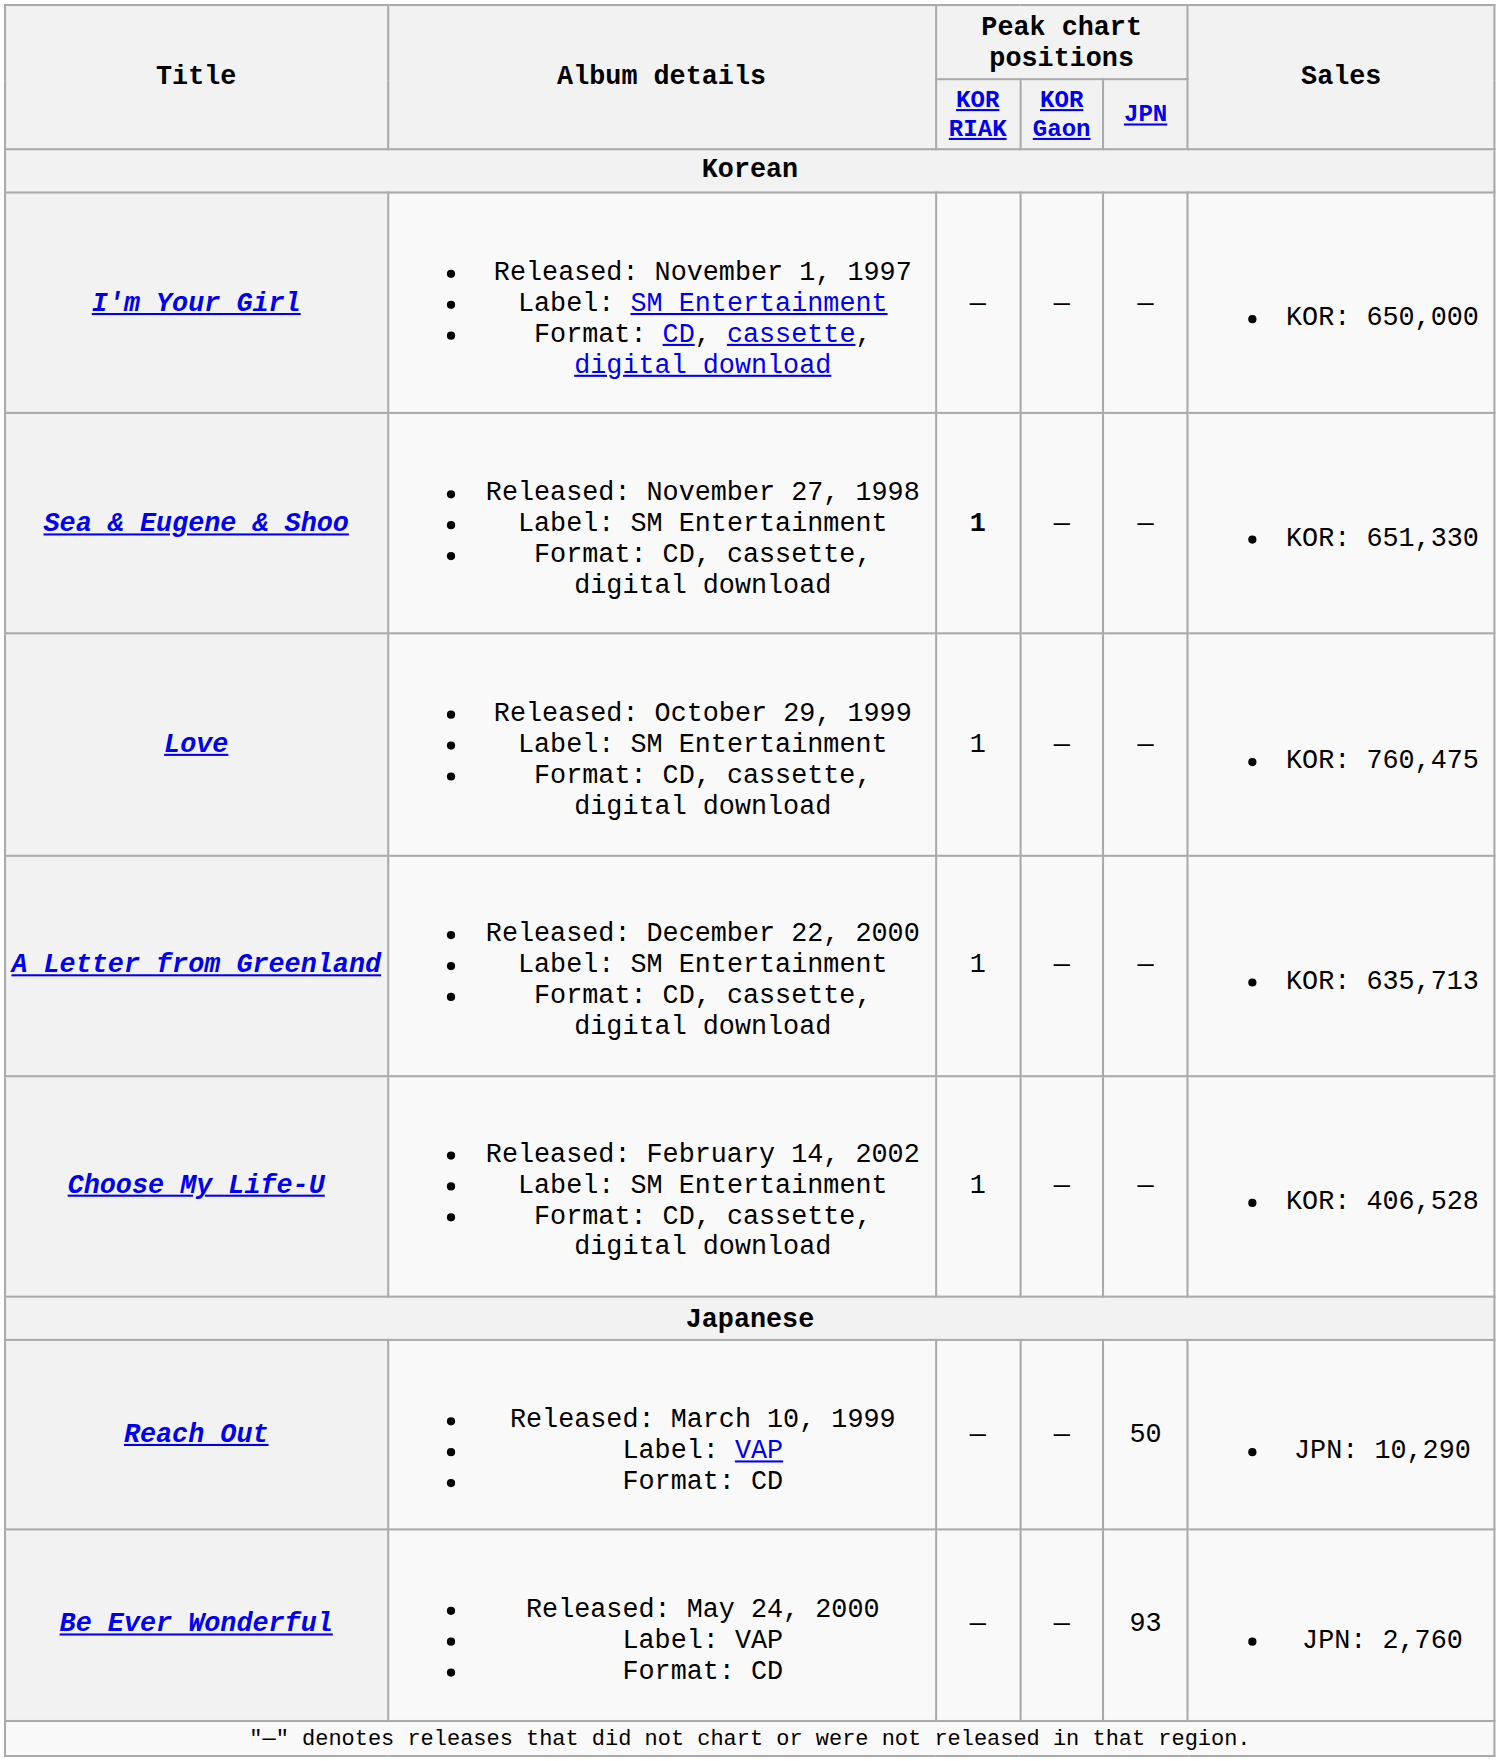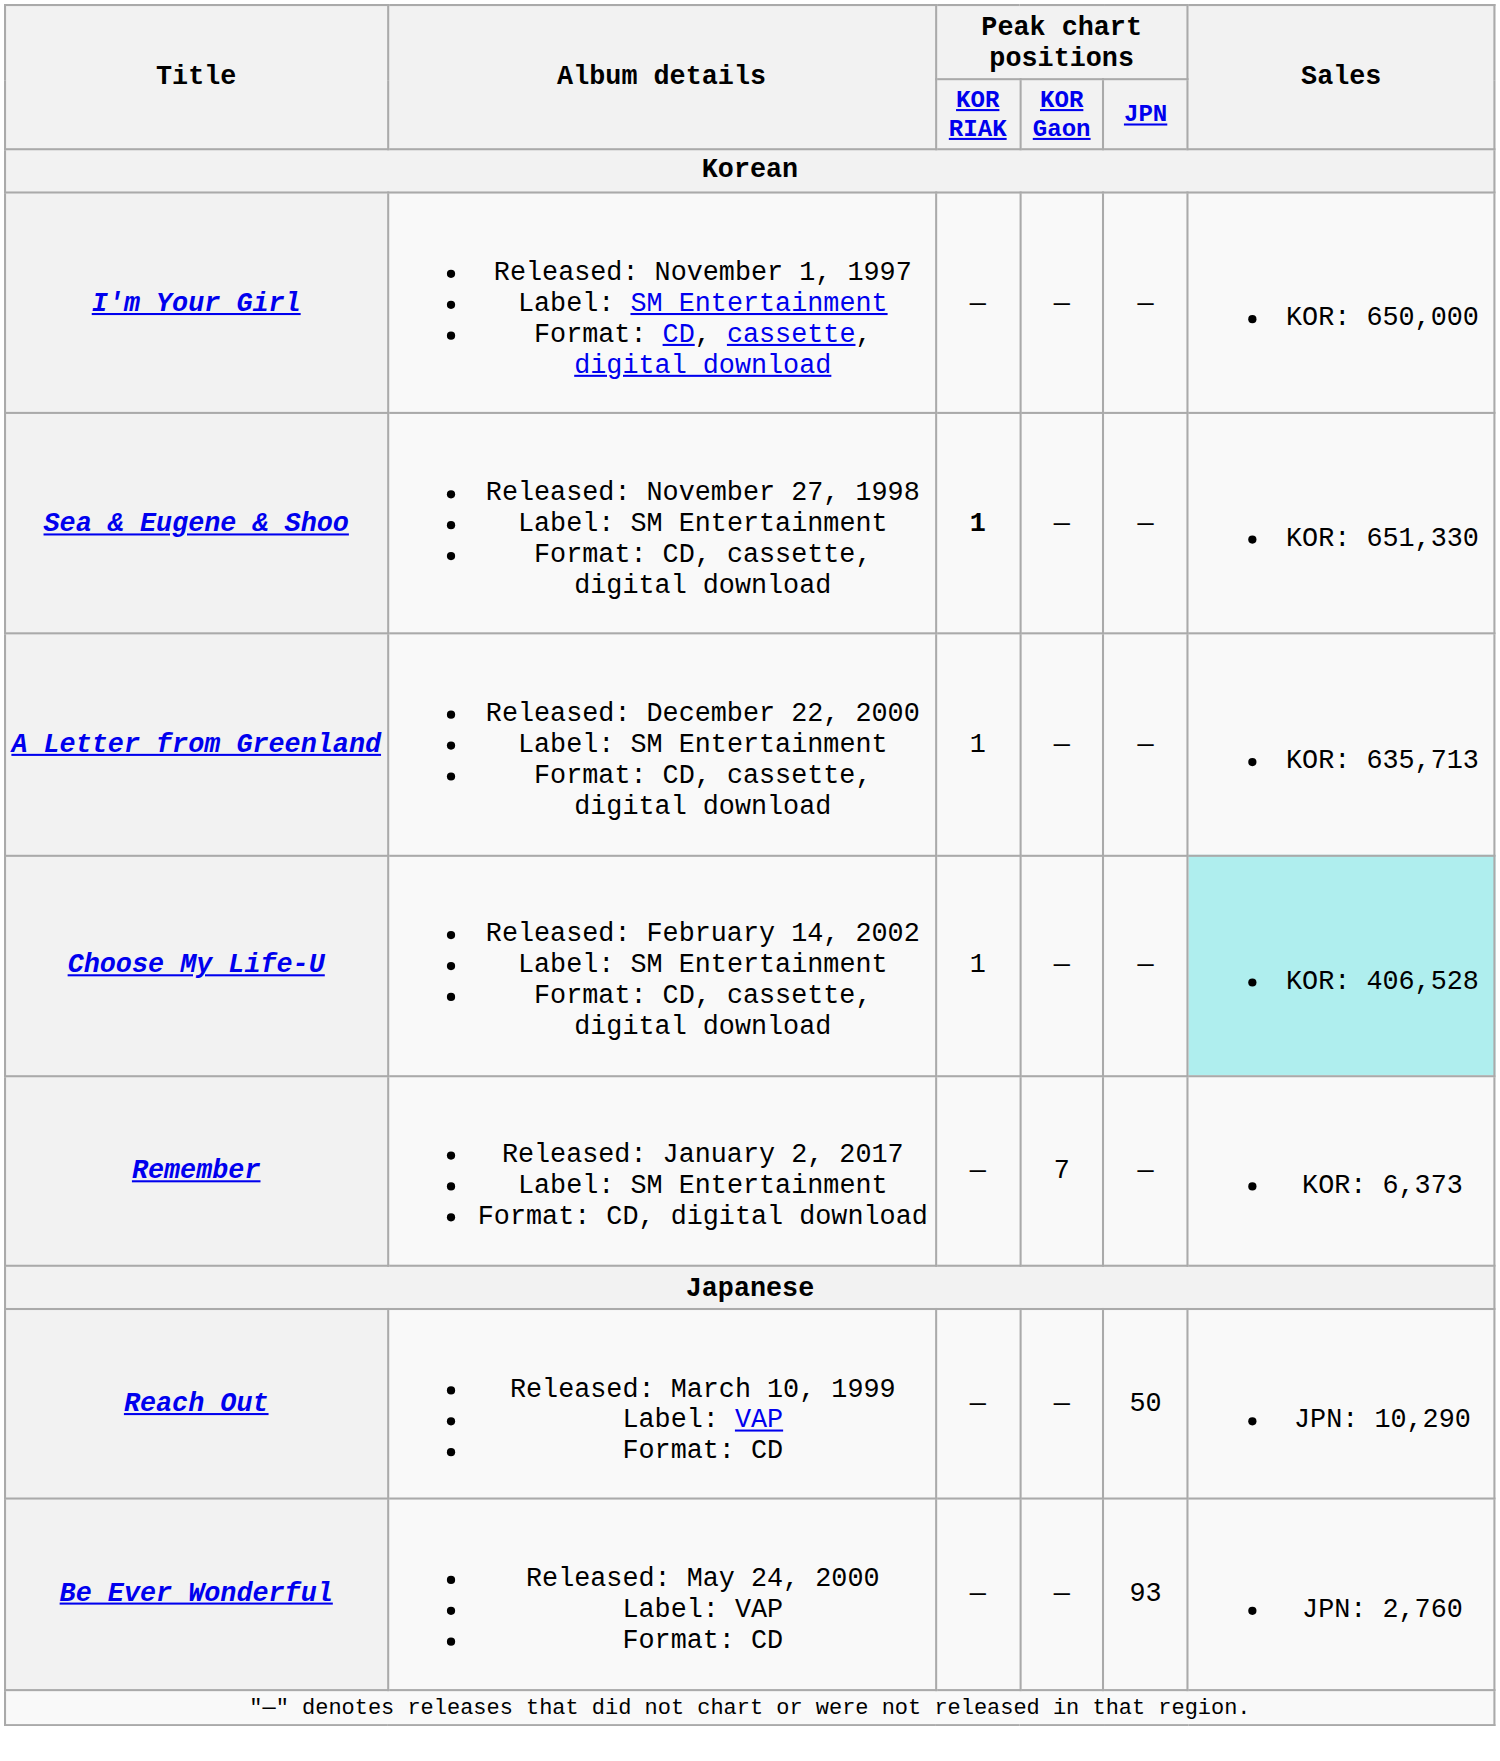 <table class="wikitable plainrowheaders" style="text-align:center;">
 <tr>
 <th scope="col" rowspan="2">Title</th>
 <th scope="col" rowspan="2" style="width:20em;">Album details</th>
 <th colspan="3">Peak chart positions</th>
 <th scope="col" rowspan="2" style="width:11em;">Sales</th>
 </tr>
 <tr>
 <th scope="col" style="width:3em;font-size:90%;"><a href='#'>KOR<br>RIAK</a><br></th>
 <th scope="col" style="width:3em;font-size:90%;"><a href='#'>KOR<br>Gaon</a><br></th>
 <th scope="col" style="width:3em;font-size:90%;"><a href='#'>JPN</a><br></th>
 </tr>
 <tr>
 <th colspan="6" scope="col">Korean</th>
 </tr>
 <tr>
 <th scope="row"><em><a href='#'>I'm Your Girl</a></em></th>
 <td><br><ul><li>Released: November 1, 1997</li><li>Label: <a href='#'>SM Entertainment</a></li><li>Format: <a href='#'>CD</a>, <a href='#'>cassette</a>, <a href='#'>digital download</a></li></ul></td>
 <td>—</td>
 <td>—</td>
 <td>—</td>
 <td><br><ul><li>KOR: 650,000</li></ul></td>
 </tr>
 <tr>
 <th scope="row"><em><a href='#'>Sea & Eugene & Shoo</a></em></th>
 <td><br><ul><li>Released: November 27, 1998</li><li>Label: SM Entertainment</li><li>Format: CD, cassette, digital download</li></ul></td>
 <td><strong>1</strong></td>
 <td>—</td>
 <td>—</td>
 <td><br><ul><li>KOR: 651,330</li></ul></td>
 </tr>
 <tr>
-<th scope="row"><em><a href='#'>Love</a></em></th>
-<td><br><ul><li>Released: October 29, 1999</li><li>Label: SM Entertainment</li><li>Format: CD, cassette, digital download</li></ul></td>
-<td>1</td>
-<td>—</td>
-<td>—</td>
-<td><br><ul><li>KOR: 760,475</li></ul></td>
-</tr>
-<tr>
 <th scope="row"><em><a href='#'>A Letter from Greenland</a></em></th>
 <td><br><ul><li>Released: December 22, 2000</li><li>Label: SM Entertainment</li><li>Format: CD, cassette, digital download</li></ul></td>
 <td>1</td>
 <td>—</td>
 <td>—</td>
 <td><br><ul><li>KOR: 635,713</li></ul></td>
 </tr>
 <tr>
 <th scope="row"><em><a href='#'>Choose My Life-U</a></em></th>
 <td><br><ul><li>Released: February 14, 2002</li><li>Label: SM Entertainment</li><li>Format: CD, cassette, digital download</li></ul></td>
 <td>1</td>
 <td>—</td>
 <td>—</td>
-<td><br><ul><li>KOR: 406,528</li></ul></td>
+<td style="background: paleturquoise;"><br><ul><li>KOR: 406,528</li></ul></td>
+</tr>
+<tr>
+<th scope="row"><em><a href='#'>Remember</a></em></th>
+<td><br><ul><li>Released: January 2, 2017</li><li>Label: SM Entertainment</li><li>Format: CD, digital download</li></ul></td>
+<td>—</td>
+<td>7</td>
+<td>—</td>
+<td><br><ul><li>KOR: 6,373</li></ul></td>
 </tr>
 <tr>
 <th colspan="6" scope="col">Japanese</th>
 </tr>
 <tr>
 <th scope="row"><em><a href='#'>Reach Out</a></em></th>
 <td><br><ul><li>Released: March 10, 1999</li><li>Label: <a href='#'>VAP</a></li><li>Format: CD</li></ul></td>
 <td>—</td>
 <td>—</td>
 <td>50</td>
 <td><br><ul><li>JPN: 10,290</li></ul></td>
 </tr>
 <tr>
 <th scope="row"><em><a href='#'>Be Ever Wonderful</a></em></th>
 <td><br><ul><li>Released: May 24, 2000</li><li>Label: VAP</li><li>Format: CD</li></ul></td>
 <td>—</td>
 <td>—</td>
 <td>93</td>
 <td><br><ul><li>JPN: 2,760</li></ul></td>
 </tr>
 <tr>
 <td colspan="6" style="font-size:8pt;">"—" denotes releases that did not chart or were not released in that region.</td>
 </tr>
 </table>
